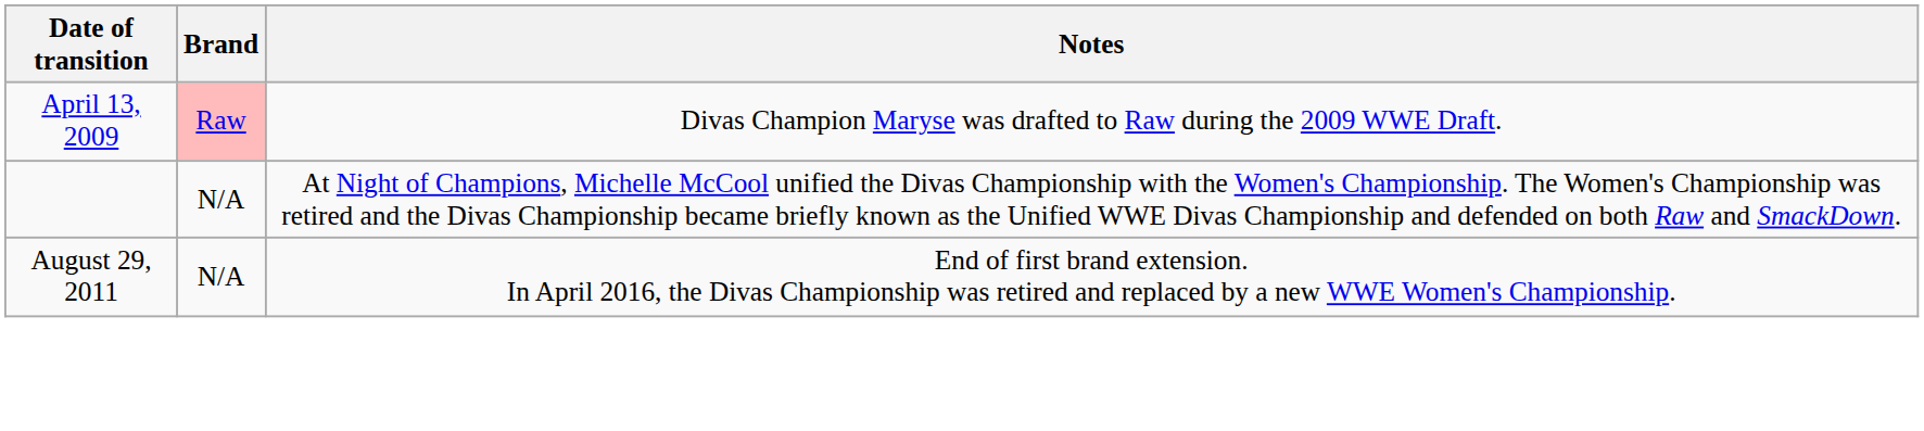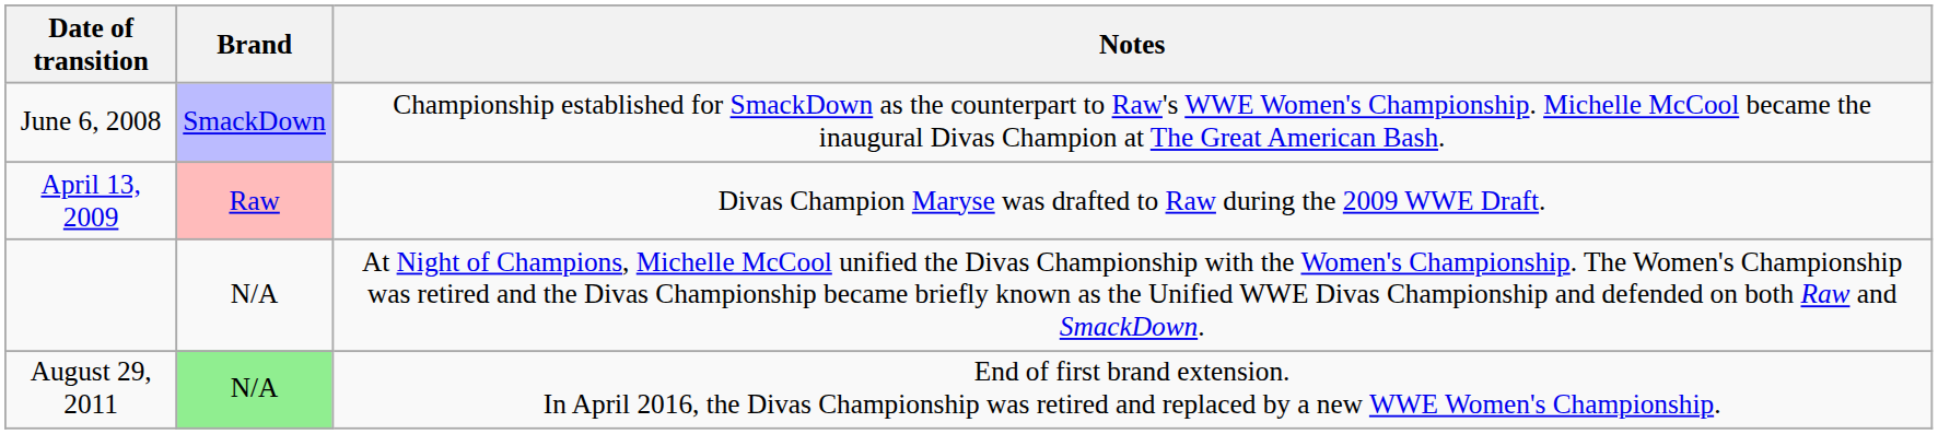 <table class="wikitable" style="width:75%; font-size:85%; text-align:center;">
 <tr>
 <th>Date of transition</th>
 <th>Brand</th>
 <th>Notes</th>
+</tr>
+<tr>
+<td>June 6, 2008</td>
+<td style="background:#bbf;"><a href='#'>SmackDown</a></td>
+<td>Championship established for <a href='#'>SmackDown</a> as the counterpart to <a href='#'>Raw</a>'s <a href='#'>WWE Women's Championship</a>. <a href='#'>Michelle McCool</a> became the inaugural Divas Champion at <a href='#'>The Great American Bash</a>.</td>
 </tr>
 <tr>
 <td><a href='#'>April 13, 2009</a></td>
 <td style="background:#fbb;"><a href='#'>Raw</a></td>
 <td>Divas Champion <a href='#'>Maryse</a> was drafted to <a href='#'>Raw</a> during the <a href='#'>2009 WWE Draft</a>.</td>
 </tr>
 <tr>
 <td></td>
 <td>N/A</td>
 <td>At <a href='#'>Night of Champions</a>, <a href='#'>Michelle McCool</a> unified the Divas Championship with the <a href='#'>Women's Championship</a>. The Women's Championship was retired and the Divas Championship became briefly known as the Unified WWE Divas Championship and defended on both <em><a href='#'>Raw</a></em> and <em><a href='#'>SmackDown</a></em>.</td>
 </tr>
 <tr>
 <td>August 29, 2011</td>
-<td>N/A</td>
+<td style="background: lightgreen;">N/A</td>
 <td>End of first brand extension.<br>In April 2016, the Divas Championship was retired and replaced by a new <a href='#'>WWE Women's Championship</a>.</td>
 </tr>
 </table>
